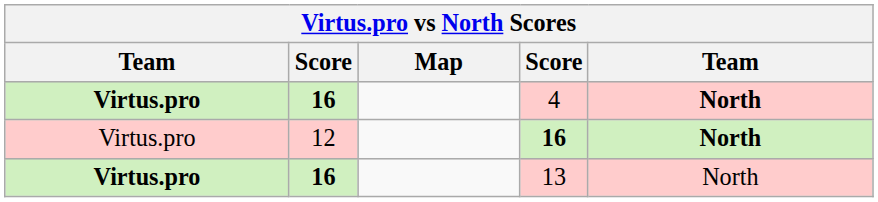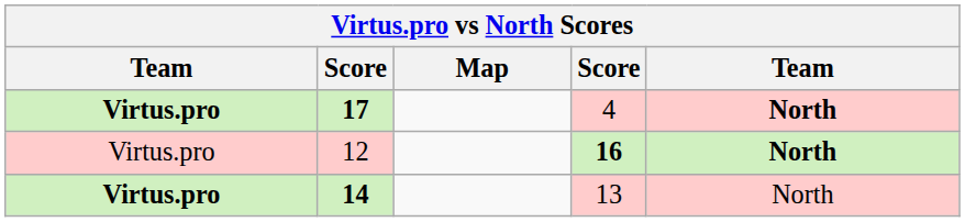 <table class="wikitable" style="text-align: center;">
 <tr>
 <th colspan=5><a href='#'>Virtus.pro</a> vs <a href='#'>North</a> Scores</th>
 </tr>
 <tr>
 <th width="181px">Team</th>
 <th width="20px">Score</th>
 <th width="100px">Map</th>
 <th width="20px">Score</th>
 <th width="181px">Team</th>
 </tr>
 <tr>
 <td style="background: #D0F0C0;"><strong>Virtus.pro</strong></td>
-<td style="background: #D0F0C0;"><strong>16</strong></td>
+<td style="background: #D0F0C0;"><strong>17</strong></td>
 <td></td>
 <td style="background: #FFCCCC;">4</td>
 <td style="background: #FFCCCC;"><strong>North</strong></td>
 </tr>
 <tr>
 <td style="background: #FFCCCC;">Virtus.pro</td>
 <td style="background: #FFCCCC;">12</td>
 <td></td>
 <td style="background: #D0F0C0;"><strong>16</strong></td>
 <td style="background: #D0F0C0;"><strong>North</strong></td>
 </tr>
 <tr>
 <td style="background: #D0F0C0;"><strong>Virtus.pro</strong></td>
-<td style="background: #D0F0C0;"><strong>16</strong></td>
+<td style="background: #D0F0C0;"><strong>14</strong></td>
 <td></td>
 <td style="background: #FFCCCC;">13</td>
 <td style="background: #FFCCCC;">North</td>
 </tr>
 </table>
